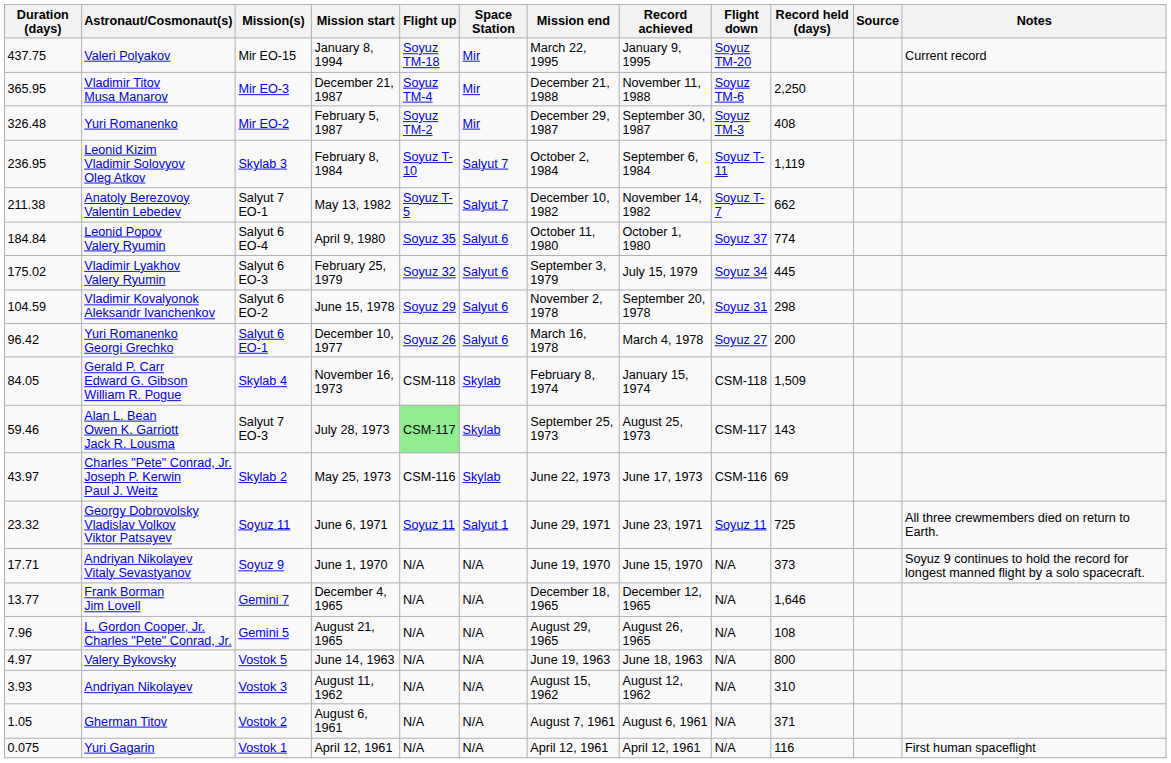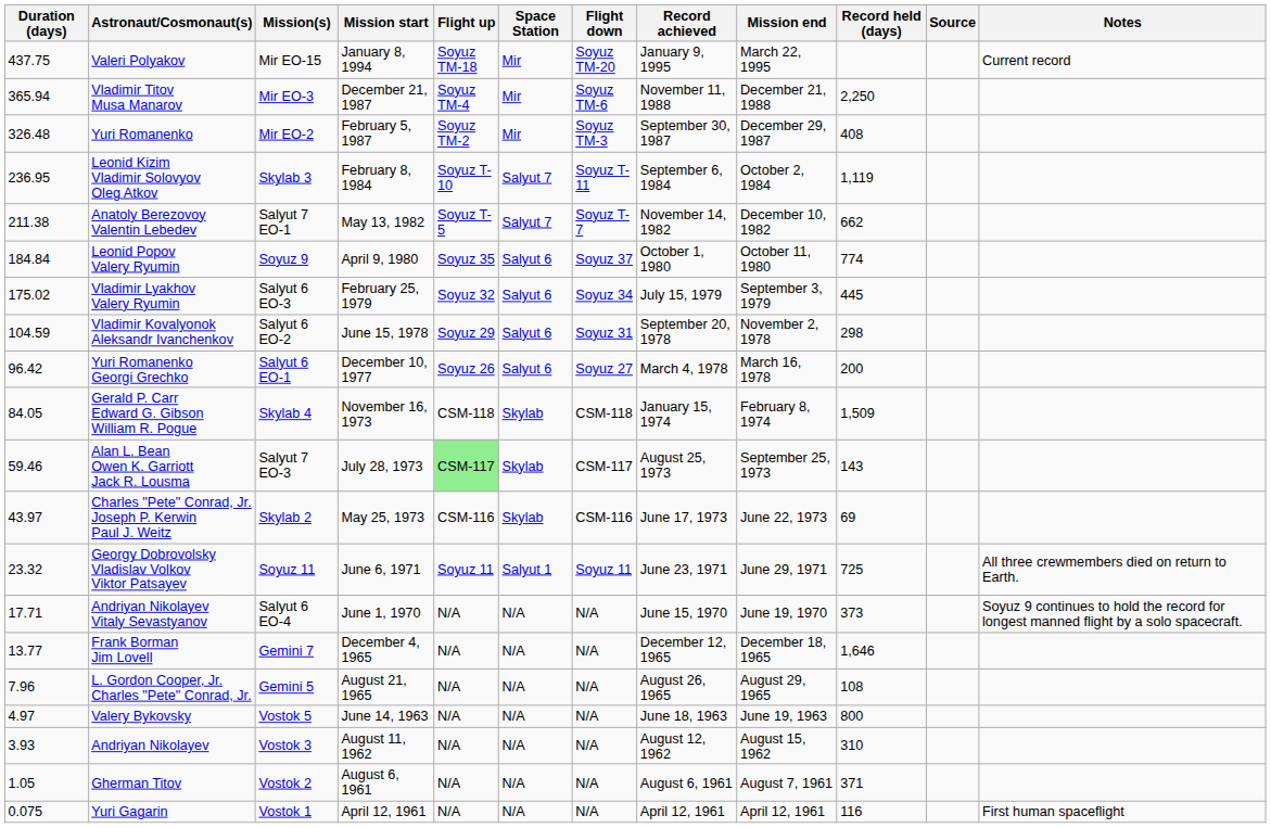 <table class="wikitable sortable sticky-header sort-under" style="font-size: 85%;">
 <tr>
 <th>Duration (days)</th>
 <th>Astronaut/Cosmonaut(s)</th>
 <th>Mission(s)</th>
 <th>Mission start</th>
 <th>Flight up</th>
 <th>Space Station</th>
+<th>Flight down</th>
+<th>Record achieved</th>
 <th>Mission end</th>
-<th>Record achieved</th>
-<th>Flight down</th>
 <th>Record held (days)</th>
 <th>Source</th>
 <th>Notes</th>
 </tr>
 <tr>
 <td>437.75</td>
 <td><a href='#'>Valeri Polyakov</a></td>
 <td>Mir EO-15</td>
 <td>January 8, 1994</td>
 <td><a href='#'>Soyuz TM-18</a></td>
 <td><a href='#'>Mir</a></td>
+<td><a href='#'>Soyuz TM-20</a></td>
+<td>January 9, 1995</td>
 <td>March 22, 1995</td>
-<td>January 9, 1995</td>
-<td><a href='#'>Soyuz TM-20</a></td>
 <td></td>
 <td></td>
 <td>Current record</td>
 </tr>
 <tr>
-<td>365.95</td>
+<td>365.94</td>
 <td><a href='#'>Vladimir Titov</a><br><a href='#'>Musa Manarov</a></td>
 <td><a href='#'>Mir EO-3</a></td>
 <td>December 21, 1987</td>
 <td><a href='#'>Soyuz TM-4</a></td>
 <td><a href='#'>Mir</a></td>
+<td><a href='#'>Soyuz TM-6</a></td>
+<td>November 11, 1988</td>
 <td>December 21, 1988</td>
-<td>November 11, 1988</td>
-<td><a href='#'>Soyuz TM-6</a></td>
 <td>2,250</td>
 <td></td>
 <td></td>
 </tr>
 <tr>
 <td>326.48</td>
 <td><a href='#'>Yuri Romanenko</a></td>
 <td><a href='#'>Mir EO-2</a></td>
 <td>February 5, 1987</td>
 <td><a href='#'>Soyuz TM-2</a></td>
 <td><a href='#'>Mir</a></td>
+<td><a href='#'>Soyuz TM-3</a></td>
+<td>September 30, 1987</td>
 <td>December 29, 1987</td>
-<td>September 30, 1987</td>
-<td><a href='#'>Soyuz TM-3</a></td>
 <td>408</td>
 <td></td>
 <td></td>
 </tr>
 <tr>
 <td>236.95</td>
 <td><a href='#'>Leonid Kizim</a><br><a href='#'>Vladimir Solovyov</a><br><a href='#'>Oleg Atkov</a></td>
 <td><a href='#'>Skylab 3</a></td>
 <td>February 8, 1984</td>
 <td><a href='#'>Soyuz T-10</a></td>
 <td><a href='#'>Salyut 7</a></td>
+<td><a href='#'>Soyuz T-11</a></td>
+<td>September 6, 1984</td>
 <td>October 2, 1984</td>
-<td>September 6, 1984</td>
-<td><a href='#'>Soyuz T-11</a></td>
 <td>1,119</td>
 <td></td>
 <td></td>
 </tr>
 <tr>
 <td>211.38</td>
 <td><a href='#'>Anatoly Berezovoy</a><br><a href='#'>Valentin Lebedev</a></td>
 <td>Salyut 7 EO-1</td>
 <td>May 13, 1982</td>
 <td><a href='#'>Soyuz T-5</a></td>
 <td><a href='#'>Salyut 7</a></td>
+<td><a href='#'>Soyuz T-7</a></td>
+<td>November 14, 1982</td>
 <td>December 10, 1982</td>
-<td>November 14, 1982</td>
-<td><a href='#'>Soyuz T-7</a></td>
 <td>662</td>
 <td></td>
 <td></td>
 </tr>
 <tr>
 <td>184.84</td>
 <td><a href='#'>Leonid Popov</a><br><a href='#'>Valery Ryumin</a></td>
-<td>Salyut 6 EO-4</td>
+<td><a href='#'>Soyuz 9</a></td>
 <td>April 9, 1980</td>
 <td><a href='#'>Soyuz 35</a></td>
 <td><a href='#'>Salyut 6</a></td>
+<td><a href='#'>Soyuz 37</a></td>
+<td>October 1, 1980</td>
 <td>October 11, 1980</td>
-<td>October 1, 1980</td>
-<td><a href='#'>Soyuz 37</a></td>
 <td>774</td>
 <td></td>
 <td></td>
 </tr>
 <tr>
 <td>175.02</td>
 <td><a href='#'>Vladimir Lyakhov</a><br><a href='#'>Valery Ryumin</a></td>
 <td>Salyut 6 EO-3</td>
 <td>February 25, 1979</td>
 <td><a href='#'>Soyuz 32</a></td>
 <td><a href='#'>Salyut 6</a></td>
+<td><a href='#'>Soyuz 34</a></td>
+<td>July 15, 1979</td>
 <td>September 3, 1979</td>
-<td>July 15, 1979</td>
-<td><a href='#'>Soyuz 34</a></td>
 <td>445</td>
 <td></td>
 <td></td>
 </tr>
 <tr>
 <td>104.59</td>
 <td><a href='#'>Vladimir Kovalyonok</a><br><a href='#'>Aleksandr Ivanchenkov</a></td>
 <td>Salyut 6 EO-2</td>
 <td>June 15, 1978</td>
 <td><a href='#'>Soyuz 29</a></td>
 <td><a href='#'>Salyut 6</a></td>
+<td><a href='#'>Soyuz 31</a></td>
+<td>September 20, 1978</td>
 <td>November 2, 1978</td>
-<td>September 20, 1978</td>
-<td><a href='#'>Soyuz 31</a></td>
 <td>298</td>
 <td></td>
 <td></td>
 </tr>
 <tr>
 <td>96.42</td>
 <td><a href='#'>Yuri Romanenko</a><br><a href='#'>Georgi Grechko</a></td>
 <td><a href='#'>Salyut 6 EO-1</a></td>
 <td>December 10, 1977</td>
 <td><a href='#'>Soyuz 26</a></td>
 <td><a href='#'>Salyut 6</a></td>
+<td><a href='#'>Soyuz 27</a></td>
+<td>March 4, 1978</td>
 <td>March 16, 1978</td>
-<td>March 4, 1978</td>
-<td><a href='#'>Soyuz 27</a></td>
 <td>200</td>
 <td></td>
 <td></td>
 </tr>
 <tr>
 <td>84.05</td>
 <td><a href='#'>Gerald P. Carr</a><br><a href='#'>Edward G. Gibson</a><br><a href='#'>William R. Pogue</a></td>
 <td><a href='#'>Skylab 4</a></td>
 <td>November 16, 1973</td>
 <td>CSM-118</td>
 <td><a href='#'>Skylab</a></td>
+<td>CSM-118</td>
+<td>January 15, 1974</td>
 <td>February 8, 1974</td>
-<td>January 15, 1974</td>
-<td>CSM-118</td>
 <td>1,509</td>
 <td></td>
 <td></td>
 </tr>
 <tr>
 <td>59.46</td>
 <td><a href='#'>Alan L. Bean</a><br><a href='#'>Owen K. Garriott</a><br><a href='#'>Jack R. Lousma</a></td>
 <td>Salyut 7 EO-3</td>
 <td>July 28, 1973</td>
 <td style="background: lightgreen;">CSM-117</td>
 <td><a href='#'>Skylab</a></td>
+<td>CSM-117</td>
+<td>August 25, 1973</td>
 <td>September 25, 1973</td>
-<td>August 25, 1973</td>
-<td>CSM-117</td>
 <td>143</td>
 <td></td>
 <td></td>
 </tr>
 <tr>
 <td>43.97</td>
 <td><a href='#'>Charles "Pete" Conrad, Jr.</a><br><a href='#'>Joseph P. Kerwin</a><br><a href='#'>Paul J. Weitz</a></td>
 <td><a href='#'>Skylab 2</a></td>
 <td>May 25, 1973</td>
 <td>CSM-116</td>
 <td><a href='#'>Skylab</a></td>
+<td>CSM-116</td>
+<td>June 17, 1973</td>
 <td>June 22, 1973</td>
-<td>June 17, 1973</td>
-<td>CSM-116</td>
 <td>69</td>
 <td></td>
 <td></td>
 </tr>
 <tr>
 <td>23.32</td>
 <td><a href='#'>Georgy Dobrovolsky</a><br><a href='#'>Vladislav Volkov</a><br><a href='#'>Viktor Patsayev</a></td>
 <td><a href='#'>Soyuz 11</a></td>
 <td>June 6, 1971</td>
 <td><a href='#'>Soyuz 11</a></td>
 <td><a href='#'>Salyut 1</a></td>
+<td><a href='#'>Soyuz 11</a></td>
+<td>June 23, 1971</td>
 <td>June 29, 1971</td>
-<td>June 23, 1971</td>
-<td><a href='#'>Soyuz 11</a></td>
 <td>725</td>
 <td></td>
 <td>All three crewmembers died on return to Earth.</td>
 </tr>
 <tr>
 <td>17.71</td>
 <td><a href='#'>Andriyan Nikolayev</a><br><a href='#'>Vitaly Sevastyanov</a></td>
-<td><a href='#'>Soyuz 9</a></td>
+<td>Salyut 6 EO-4</td>
 <td>June 1, 1970</td>
 <td>N/A</td>
 <td>N/A</td>
+<td>N/A</td>
+<td>June 15, 1970</td>
 <td>June 19, 1970</td>
-<td>June 15, 1970</td>
-<td>N/A</td>
 <td>373</td>
 <td></td>
 <td>Soyuz 9 continues to hold the record for longest manned flight by a solo spacecraft.</td>
 </tr>
 <tr>
 <td>13.77</td>
 <td><a href='#'>Frank Borman</a><br><a href='#'>Jim Lovell</a></td>
 <td><a href='#'>Gemini 7</a></td>
 <td>December 4, 1965</td>
 <td>N/A</td>
 <td>N/A</td>
+<td>N/A</td>
+<td>December 12, 1965</td>
 <td>December 18, 1965</td>
-<td>December 12, 1965</td>
-<td>N/A</td>
 <td>1,646</td>
 <td></td>
 <td></td>
 </tr>
 <tr>
 <td>7.96</td>
 <td><a href='#'>L. Gordon Cooper, Jr.</a><br><a href='#'>Charles "Pete" Conrad, Jr.</a></td>
 <td><a href='#'>Gemini 5</a></td>
 <td>August 21, 1965</td>
 <td>N/A</td>
 <td>N/A</td>
+<td>N/A</td>
+<td>August 26, 1965</td>
 <td>August 29, 1965</td>
-<td>August 26, 1965</td>
-<td>N/A</td>
 <td>108</td>
 <td></td>
 <td></td>
 </tr>
 <tr>
 <td>4.97</td>
 <td><a href='#'>Valery Bykovsky</a></td>
 <td><a href='#'>Vostok 5</a></td>
 <td>June 14, 1963</td>
 <td>N/A</td>
 <td>N/A</td>
+<td>N/A</td>
+<td>June 18, 1963</td>
 <td>June 19, 1963</td>
-<td>June 18, 1963</td>
-<td>N/A</td>
 <td>800</td>
 <td></td>
 <td></td>
 </tr>
 <tr>
 <td>3.93</td>
 <td><a href='#'>Andriyan Nikolayev</a></td>
 <td><a href='#'>Vostok 3</a></td>
 <td>August 11, 1962</td>
 <td>N/A</td>
 <td>N/A</td>
+<td>N/A</td>
+<td>August 12, 1962</td>
 <td>August 15, 1962</td>
-<td>August 12, 1962</td>
-<td>N/A</td>
 <td>310</td>
 <td></td>
 <td></td>
 </tr>
 <tr>
 <td>1.05</td>
 <td><a href='#'>Gherman Titov</a></td>
 <td><a href='#'>Vostok 2</a></td>
 <td>August 6, 1961</td>
 <td>N/A</td>
 <td>N/A</td>
+<td>N/A</td>
+<td>August 6, 1961</td>
 <td>August 7, 1961</td>
-<td>August 6, 1961</td>
-<td>N/A</td>
 <td>371</td>
 <td></td>
 <td></td>
 </tr>
 <tr>
 <td>0.075</td>
 <td><a href='#'>Yuri Gagarin</a></td>
 <td><a href='#'>Vostok 1</a></td>
 <td>April 12, 1961</td>
 <td>N/A</td>
 <td>N/A</td>
+<td>N/A</td>
 <td>April 12, 1961</td>
 <td>April 12, 1961</td>
-<td>N/A</td>
 <td>116</td>
 <td></td>
 <td>First human spaceflight</td>
 </tr>
 </table>
